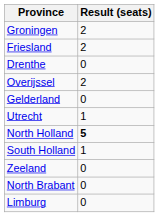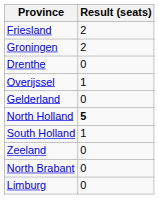 <table class="wikitable">
 <tr>
 <th>Province</th>
 <th>Result (seats)</th>
 </tr>
 <tr>
-<td><a href='#'>Groningen</a></td>
+<td><a href='#'>Friesland</a></td>
 <td>2</td>
 </tr>
 <tr>
-<td><a href='#'>Friesland</a></td>
+<td><a href='#'>Groningen</a></td>
 <td>2</td>
 </tr>
 <tr>
 <td><a href='#'>Drenthe</a></td>
 <td>0</td>
 </tr>
 <tr>
 <td><a href='#'>Overijssel</a></td>
-<td>2</td>
+<td>1</td>
 </tr>
 <tr>
 <td><a href='#'>Gelderland</a></td>
 <td>0</td>
-</tr>
-<tr>
-<td><a href='#'>Utrecht</a></td>
-<td>1</td>
 </tr>
 <tr>
 <td><a href='#'>North Holland</a></td>
 <td><strong>5</strong></td>
 </tr>
 <tr>
 <td><a href='#'>South Holland</a></td>
 <td>1</td>
 </tr>
 <tr>
 <td><a href='#'>Zeeland</a></td>
 <td>0</td>
 </tr>
 <tr>
 <td><a href='#'>North Brabant</a></td>
 <td>0</td>
 </tr>
 <tr>
 <td><a href='#'>Limburg</a></td>
 <td>0</td>
 </tr>
 </table>
